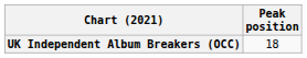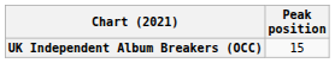 <table class="wikitable sortable plainrowheaders" style="text-align:center">
 <tr>
 <th scope="col">Chart (2021)</th>
 <th scope="col">Peak<br>position</th>
 </tr>
 <tr>
 <th scope="row">UK Independent Album Breakers (OCC)</th>
-<td>18</td>
+<td>15</td>
 </tr>
 </table>
